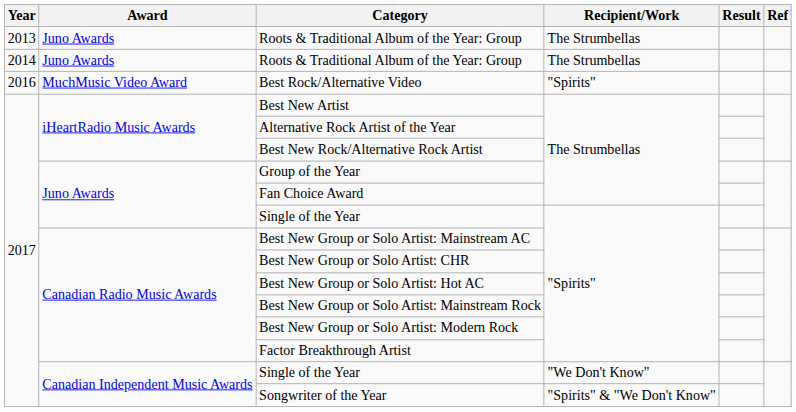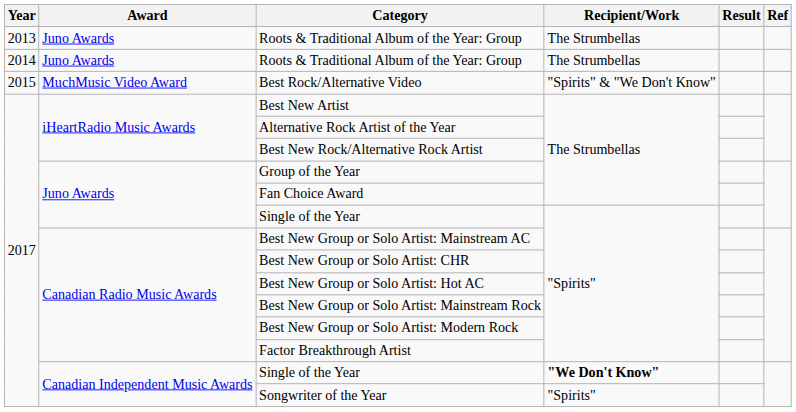 <table class="wikitable">
 <tr>
 <th>Year</th>
 <th>Award</th>
 <th>Category</th>
 <th>Recipient/Work</th>
 <th>Result</th>
 <th>Ref</th>
 </tr>
 <tr>
 <td>2013</td>
 <td><a href='#'>Juno Awards</a></td>
 <td>Roots & Traditional Album of the Year: Group</td>
 <td>The Strumbellas</td>
 <td></td>
 <td></td>
 </tr>
 <tr>
 <td>2014</td>
 <td><a href='#'>Juno Awards</a></td>
 <td>Roots & Traditional Album of the Year: Group</td>
 <td>The Strumbellas</td>
 <td></td>
 <td></td>
 </tr>
 <tr>
-<td>2016</td>
+<td>2015</td>
 <td><a href='#'>MuchMusic Video Award</a></td>
 <td>Best Rock/Alternative Video</td>
-<td>"Spirits"</td>
+<td>"Spirits" & "We Don't Know"</td>
 <td></td>
 <td></td>
 </tr>
 <tr>
 <td rowspan=14>2017</td>
 <td rowspan=3><a href='#'>iHeartRadio Music Awards</a></td>
 <td>Best New Artist</td>
 <td rowspan=5>The Strumbellas</td>
 <td></td>
 <td rowspan=3></td>
 </tr>
 <tr>
 <td>Alternative Rock Artist of the Year</td>
 <td></td>
 </tr>
 <tr>
 <td>Best New Rock/Alternative Rock Artist</td>
 <td></td>
 </tr>
 <tr>
 <td rowspan=3><a href='#'>Juno Awards</a></td>
 <td>Group of the Year</td>
 <td></td>
 <td rowspan=3></td>
 </tr>
 <tr>
 <td>Fan Choice Award</td>
 <td></td>
 </tr>
 <tr>
 <td>Single of the Year</td>
 <td rowspan=7>"Spirits"</td>
 <td></td>
 </tr>
 <tr>
 <td rowspan=6><a href='#'>Canadian Radio Music Awards</a></td>
 <td>Best New Group or Solo Artist: Mainstream AC</td>
 <td></td>
 <td rowspan=6></td>
 </tr>
 <tr>
 <td>Best New Group or Solo Artist: CHR</td>
 <td></td>
 </tr>
 <tr>
 <td>Best New Group or Solo Artist: Hot AC</td>
 <td></td>
 </tr>
 <tr>
 <td>Best New Group or Solo Artist: Mainstream Rock</td>
 <td></td>
 </tr>
 <tr>
 <td>Best New Group or Solo Artist: Modern Rock</td>
 <td></td>
 </tr>
 <tr>
 <td>Factor Breakthrough Artist</td>
 <td></td>
 </tr>
 <tr>
 <td rowspan=2><a href='#'>Canadian Independent Music Awards</a></td>
 <td>Single of the Year</td>
-<td>"We Don't Know"</td>
+<td><strong>"We Don't Know"</strong></td>
 <td></td>
 <td rowspan=2></td>
 </tr>
 <tr>
 <td>Songwriter of the Year</td>
-<td>"Spirits" & "We Don't Know"</td>
+<td>"Spirits"</td>
 <td></td>
 </tr>
 </table>
